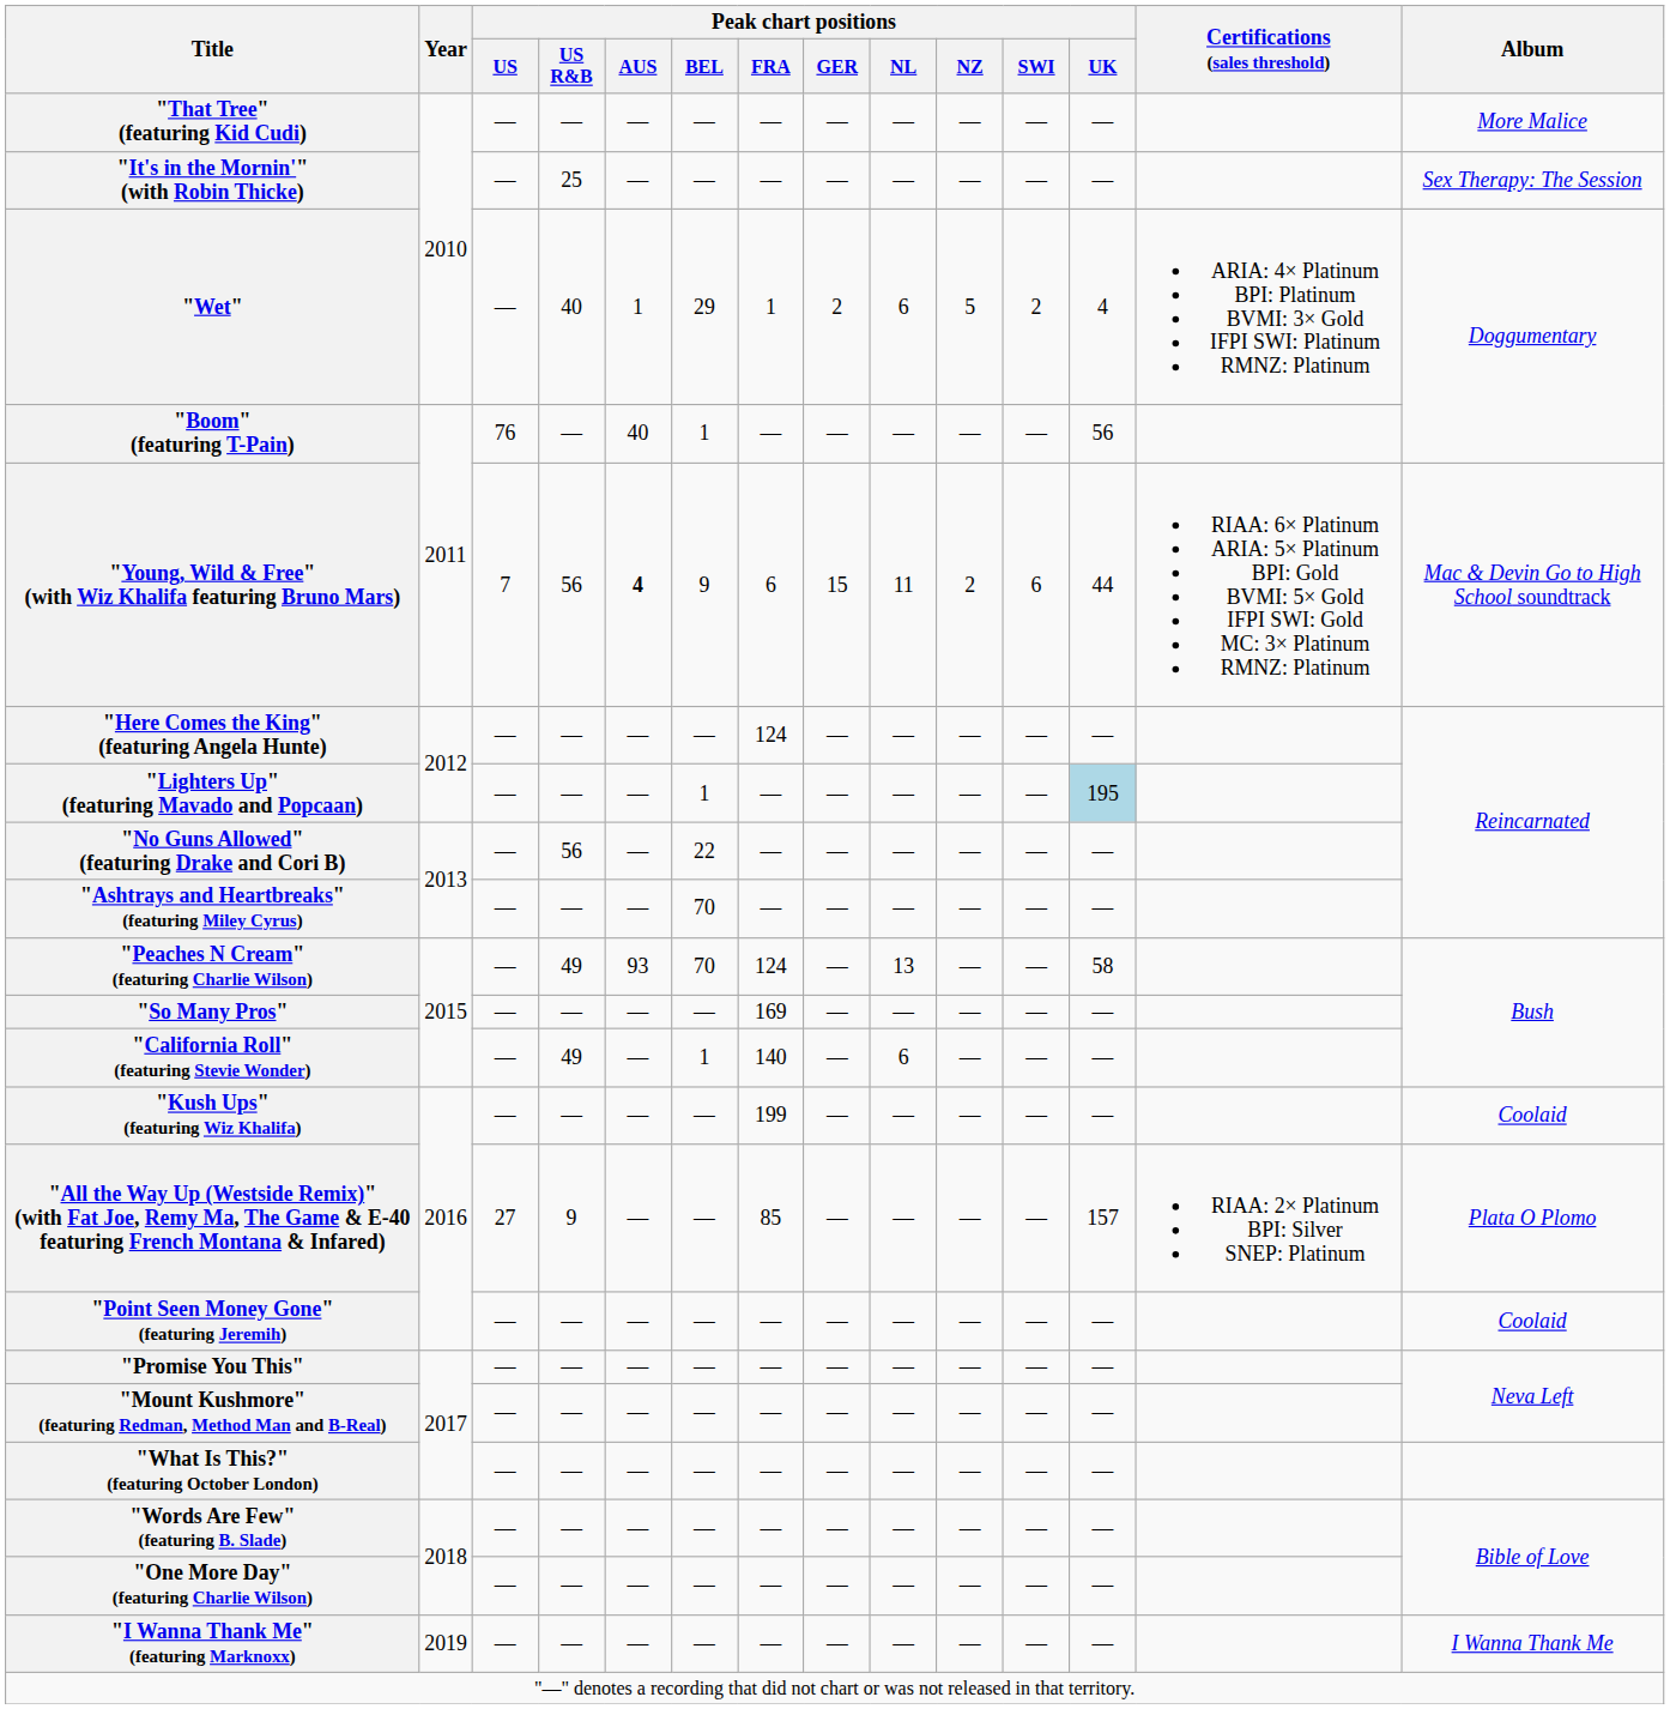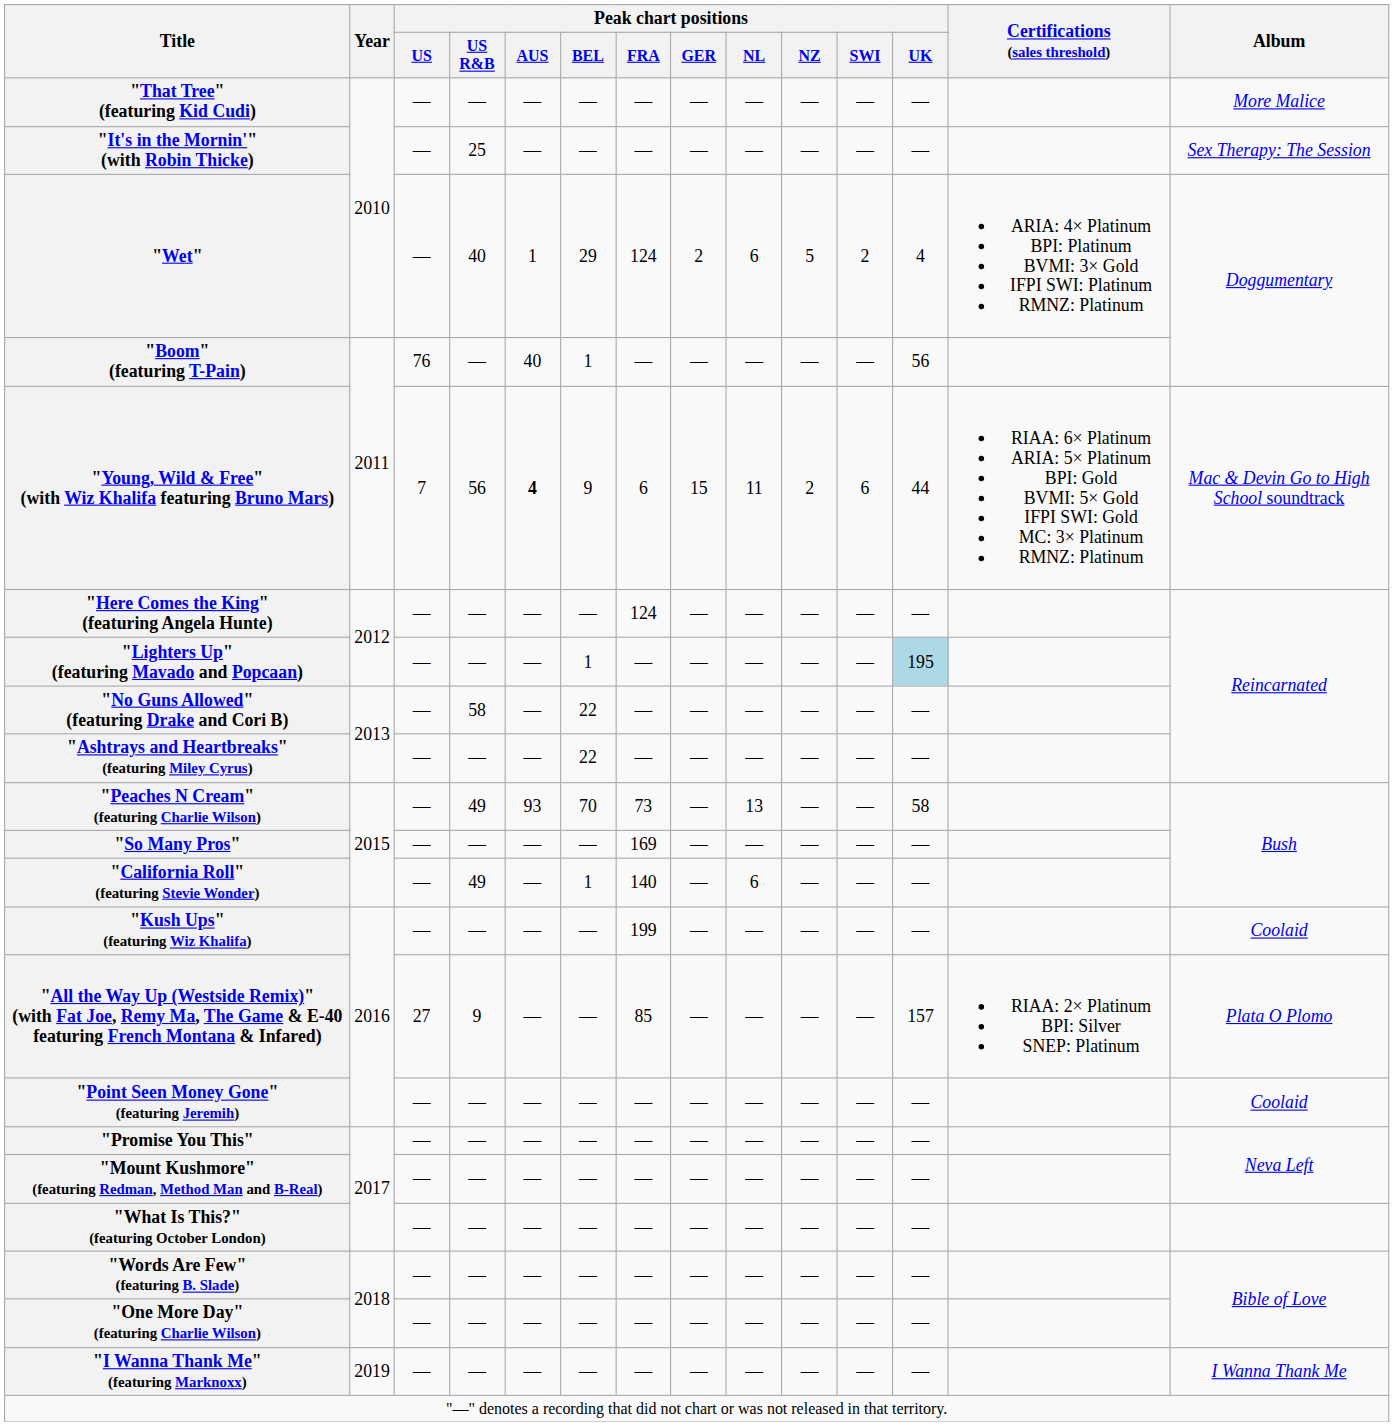 <table class="wikitable plainrowheaders" style="text-align:center;">
 <tr>
 <th scope="col" rowspan="2" style="width:19em;">Title</th>
 <th scope="col" rowspan="2">Year</th>
 <th scope="col" colspan="10">Peak chart positions</th>
 <th scope="col" rowspan="2" style="width:12em;"><a href='#'>Certifications</a><br><small>(<a href='#'>sales threshold</a>)</small></th>
 <th scope="col" rowspan="2">Album</th>
 </tr>
 <tr>
 <th scope="col" style="width:3em; font-size:90%"><a href='#'>US</a><br></th>
 <th scope="col" style="width:3em; font-size:90%"><a href='#'>US<br>R&B</a><br></th>
 <th scope="col" style="width:3em; font-size:90%"><a href='#'>AUS</a><br></th>
 <th scope="col" style="width:3em; font-size:90%"><a href='#'>BEL</a><br></th>
 <th scope="col" style="width:3em; font-size:90%"><a href='#'>FRA</a><br></th>
 <th scope="col" style="width:3em; font-size:90%"><a href='#'>GER</a><br></th>
 <th scope="col" style="width:3em; font-size:90%"><a href='#'>NL</a><br></th>
 <th scope="col" style="width:3em; font-size:90%"><a href='#'>NZ</a><br></th>
 <th scope="col" style="width:3em; font-size:90%"><a href='#'>SWI</a><br></th>
 <th scope="col" style="width:3em; font-size:90%"><a href='#'>UK</a><br></th>
 </tr>
 <tr>
 <th scope="row">"<a href='#'>That Tree</a>"<br><span>(featuring <a href='#'>Kid Cudi</a>)</span></th>
 <td rowspan="3">2010</td>
 <td>—</td>
 <td>—</td>
 <td>—</td>
 <td>—</td>
 <td>—</td>
 <td>—</td>
 <td>—</td>
 <td>—</td>
 <td>—</td>
 <td>—</td>
 <td></td>
 <td><em><a href='#'>More Malice</a></em></td>
 </tr>
 <tr>
 <th scope="row">"<a href='#'>It's in the Mornin'</a>"<br><span>(with <a href='#'>Robin Thicke</a>)</span></th>
 <td>—</td>
 <td>25</td>
 <td>—</td>
 <td>—</td>
 <td>—</td>
 <td>—</td>
 <td>—</td>
 <td>—</td>
 <td>—</td>
 <td>—</td>
 <td></td>
 <td><em><a href='#'>Sex Therapy: The Session</a></em></td>
 </tr>
 <tr>
 <th scope="row">"<a href='#'>Wet</a>"</th>
 <td>—</td>
 <td>40</td>
 <td>1</td>
 <td>29</td>
-<td>1</td>
+<td>124</td>
 <td>2</td>
 <td>6</td>
 <td>5</td>
 <td>2</td>
 <td>4</td>
 <td><br><ul><li>ARIA: 4× Platinum</li><li>BPI: Platinum</li><li>BVMI: 3× Gold</li><li>IFPI SWI: Platinum</li><li>RMNZ: Platinum</li></ul></td>
 <td rowspan="2"><em><a href='#'>Doggumentary</a></em></td>
 </tr>
 <tr>
 <th scope="row">"<a href='#'>Boom</a>"<br><span>(featuring <a href='#'>T-Pain</a>)</span></th>
 <td rowspan="2">2011</td>
 <td>76</td>
 <td>—</td>
 <td>40</td>
 <td>1</td>
 <td>—</td>
 <td>—</td>
 <td>—</td>
 <td>—</td>
 <td>—</td>
 <td>56</td>
 <td></td>
 </tr>
 <tr>
 <th scope="row">"<a href='#'>Young, Wild & Free</a>"<br><span>(with <a href='#'>Wiz Khalifa</a> featuring <a href='#'>Bruno Mars</a>)</span></th>
 <td>7</td>
 <td>56</td>
 <td><strong>4</strong></td>
 <td>9</td>
 <td>6</td>
 <td>15</td>
 <td>11</td>
 <td>2</td>
 <td>6</td>
 <td>44</td>
 <td><br><ul><li>RIAA: 6× Platinum</li><li>ARIA: 5× Platinum</li><li>BPI: Gold</li><li>BVMI: 5× Gold</li><li>IFPI SWI: Gold</li><li>MC: 3× Platinum</li><li>RMNZ: Platinum</li></ul></td>
 <td><a href='#'><em>Mac & Devin Go to High School</em> soundtrack</a></td>
 </tr>
 <tr>
 <th scope="row">"<a href='#'>Here Comes the King</a>"<br><span>(featuring Angela Hunte)</span></th>
 <td rowspan="2">2012</td>
 <td>—</td>
 <td>—</td>
 <td>—</td>
 <td>—</td>
 <td>124</td>
 <td>—</td>
 <td>—</td>
 <td>—</td>
 <td>—</td>
 <td>—</td>
 <td></td>
 <td rowspan="4"><em><a href='#'>Reincarnated</a></em></td>
 </tr>
 <tr>
 <th scope="row">"<a href='#'>Lighters Up</a>"<br><span>(featuring <a href='#'>Mavado</a> and <a href='#'>Popcaan</a>)</span></th>
 <td>—</td>
 <td>—</td>
 <td>—</td>
 <td>1</td>
 <td>—</td>
 <td>—</td>
 <td>—</td>
 <td>—</td>
 <td>—</td>
 <td style="background: lightblue;">195</td>
 <td></td>
 </tr>
 <tr>
 <th scope="row">"<a href='#'>No Guns Allowed</a>"<br><span>(featuring <a href='#'>Drake</a> and Cori B)</span></th>
 <td rowspan="2">2013</td>
 <td>—</td>
-<td>56</td>
+<td>58</td>
 <td>—</td>
 <td>22</td>
 <td>—</td>
 <td>—</td>
 <td>—</td>
 <td>—</td>
 <td>—</td>
 <td>—</td>
 <td></td>
 </tr>
 <tr>
 <th scope="row">"<a href='#'>Ashtrays and Heartbreaks</a>" <br><small>(featuring <a href='#'>Miley Cyrus</a>)</small></th>
 <td>—</td>
 <td>—</td>
 <td>—</td>
-<td>70</td>
+<td>22</td>
 <td>—</td>
 <td>—</td>
 <td>—</td>
 <td>—</td>
 <td>—</td>
 <td>—</td>
 <td></td>
 </tr>
 <tr>
 <th scope="row">"<a href='#'>Peaches N Cream</a>" <br><small>(featuring <a href='#'>Charlie Wilson</a>)</small></th>
 <td rowspan="3">2015</td>
 <td>—</td>
 <td>49</td>
 <td>93</td>
 <td>70</td>
-<td>124</td>
+<td>73</td>
 <td>—</td>
 <td>13</td>
 <td>—</td>
 <td>—</td>
 <td>58</td>
 <td></td>
 <td rowspan="3"><em><a href='#'>Bush</a></em></td>
 </tr>
 <tr>
 <th scope="row">"<a href='#'>So Many Pros</a>"</th>
 <td>—</td>
 <td>—</td>
 <td>—</td>
 <td>—</td>
 <td>169</td>
 <td>—</td>
 <td>—</td>
 <td>—</td>
 <td>—</td>
 <td>—</td>
 <td></td>
 </tr>
 <tr>
 <th scope="row">"<a href='#'>California Roll</a>"<br><small>(featuring <a href='#'>Stevie Wonder</a>)</small></th>
 <td>—</td>
 <td>49</td>
 <td>—</td>
 <td>1</td>
 <td>140</td>
 <td>—</td>
 <td>6</td>
 <td>—</td>
 <td>—</td>
 <td>—</td>
 <td></td>
 </tr>
 <tr>
 <th scope="row">"<a href='#'>Kush Ups</a>"<br><small>(featuring <a href='#'>Wiz Khalifa</a>)</small></th>
 <td rowspan="3">2016</td>
 <td>—</td>
 <td>—</td>
 <td>—</td>
 <td>—</td>
 <td>199</td>
 <td>—</td>
 <td>—</td>
 <td>—</td>
 <td>—</td>
 <td>—</td>
 <td></td>
 <td><em><a href='#'>Coolaid</a></em></td>
 </tr>
 <tr>
 <th scope="row">"<a href='#'>All the Way Up (Westside Remix)</a>"<br><span>(with <a href='#'>Fat Joe</a>, <a href='#'>Remy Ma</a>, <a href='#'>The Game</a> & E-40 featuring <a href='#'>French Montana</a> & Infared)</span></th>
 <td>27</td>
 <td>9</td>
 <td>—</td>
 <td>—</td>
 <td>85</td>
 <td>—</td>
 <td>—</td>
 <td>—</td>
 <td>—</td>
 <td>157</td>
 <td><br><ul><li>RIAA: 2× Platinum</li><li>BPI: Silver</li><li>SNEP: Platinum</li></ul></td>
 <td><a href='#'><em>Plata O Plomo</em></a></td>
 </tr>
 <tr>
 <th scope="row">"<a href='#'>Point Seen Money Gone</a>"<br><small>(featuring <a href='#'>Jeremih</a>)</small></th>
 <td>—</td>
 <td>—</td>
 <td>—</td>
 <td>—</td>
 <td>—</td>
 <td>—</td>
 <td>—</td>
 <td>—</td>
 <td>—</td>
 <td>—</td>
 <td></td>
 <td><em><a href='#'>Coolaid</a></em></td>
 </tr>
 <tr>
 <th scope="row">"Promise You This"</th>
 <td rowspan="3">2017</td>
 <td>—</td>
 <td>—</td>
 <td>—</td>
 <td>—</td>
 <td>—</td>
 <td>—</td>
 <td>—</td>
 <td>—</td>
 <td>—</td>
 <td>—</td>
 <td></td>
 <td rowspan="2"><em><a href='#'>Neva Left</a></em></td>
 </tr>
 <tr>
 <th scope="row">"Mount Kushmore"<br><small>(featuring <a href='#'>Redman</a>, <a href='#'>Method Man</a> and <a href='#'>B-Real</a>)</small></th>
 <td>—</td>
 <td>—</td>
 <td>—</td>
 <td>—</td>
 <td>—</td>
 <td>—</td>
 <td>—</td>
 <td>—</td>
 <td>—</td>
 <td>—</td>
 <td></td>
 </tr>
 <tr>
 <th scope="row">"What Is This?"<br><small>(featuring October London)</small></th>
 <td>—</td>
 <td>—</td>
 <td>—</td>
 <td>—</td>
 <td>—</td>
 <td>—</td>
 <td>—</td>
 <td>—</td>
 <td>—</td>
 <td>—</td>
 <td></td>
 <td></td>
 </tr>
 <tr>
 <th scope="row">"Words Are Few"<br><small>(featuring <a href='#'>B. Slade</a>)</small></th>
 <td rowspan="2">2018</td>
 <td>—</td>
 <td>—</td>
 <td>—</td>
 <td>—</td>
 <td>—</td>
 <td>—</td>
 <td>—</td>
 <td>—</td>
 <td>—</td>
 <td>—</td>
 <td></td>
 <td rowspan="2"><em><a href='#'>Bible of Love</a></em></td>
 </tr>
 <tr>
 <th scope="row">"One More Day"<br><small>(featuring <a href='#'>Charlie Wilson</a>)</small></th>
 <td>—</td>
 <td>—</td>
 <td>—</td>
 <td>—</td>
 <td>—</td>
 <td>—</td>
 <td>—</td>
 <td>—</td>
 <td>—</td>
 <td>—</td>
 <td></td>
 </tr>
 <tr>
 <th scope="row">"<a href='#'>I Wanna Thank Me</a>"<br><small>(featuring <a href='#'>Marknoxx</a>)</small></th>
 <td>2019</td>
 <td>—</td>
 <td>—</td>
 <td>—</td>
 <td>—</td>
 <td>—</td>
 <td>—</td>
 <td>—</td>
 <td>—</td>
 <td>—</td>
 <td>—</td>
 <td></td>
 <td><em><a href='#'>I Wanna Thank Me</a></em></td>
 </tr>
 <tr>
 <td colspan="15" style="font-size:90%">"—" denotes a recording that did not chart or was not released in that territory.</td>
 </tr>
 </table>
